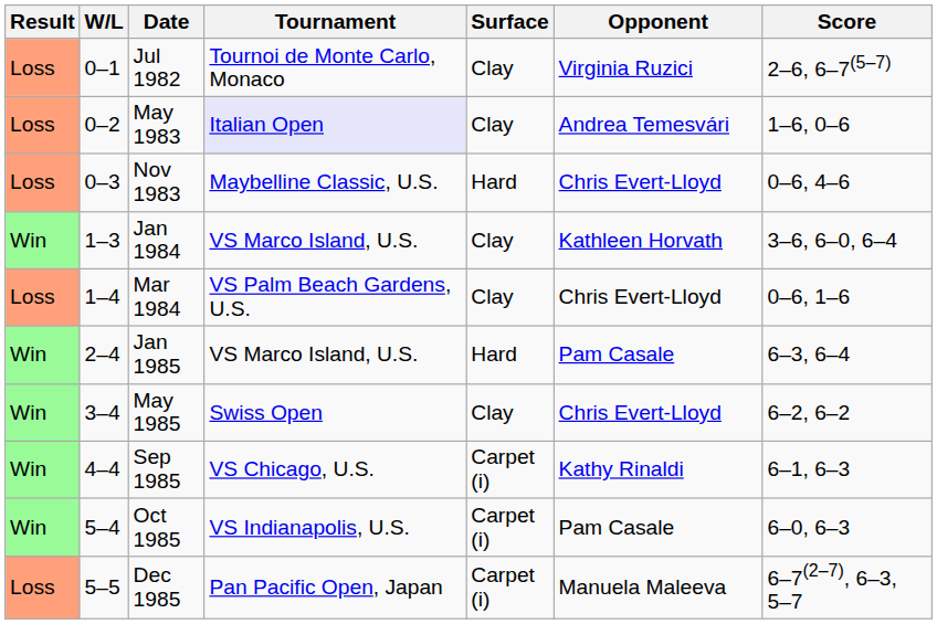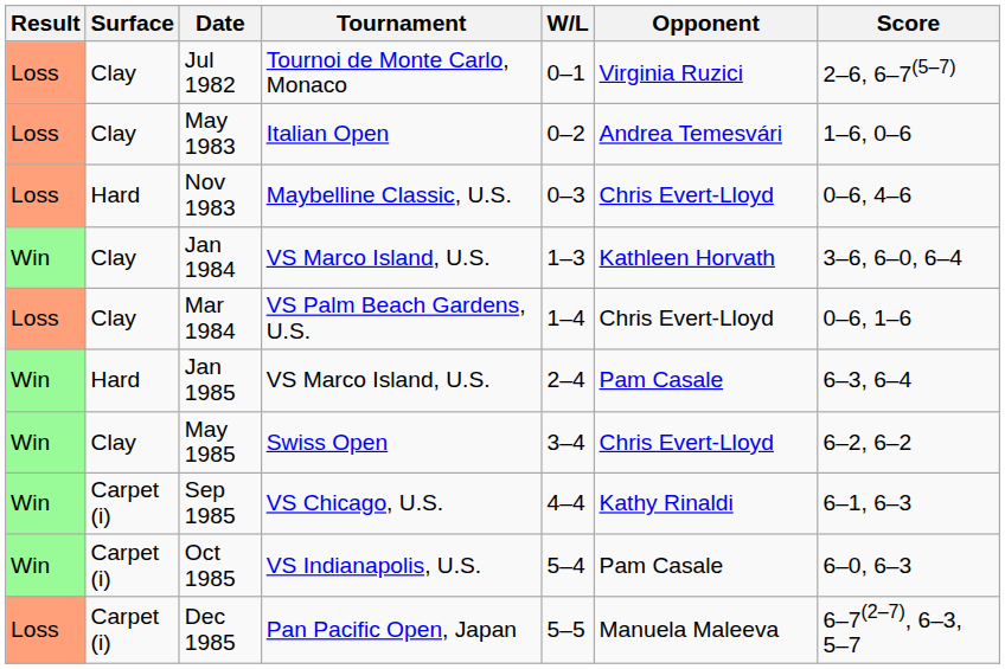 <table class="sortable wikitable">
 <tr>
 <th>Result</th>
-<th class="unsortable">W/L</th>
+<th style="width:50px">Surface</th>
 <th style="width:50px">Date</th>
 <th style="width:190px">Tournament</th>
-<th style="width:50px">Surface</th>
+<th class="unsortable">W/L</th>
 <th style="width:150px">Opponent</th>
 <th style="width:120px" class="unsortable">Score</th>
 </tr>
 <tr>
 <td style="background:#ffa07a;">Loss</td>
-<td>0–1</td>
+<td>Clay</td>
 <td>Jul 1982</td>
 <td><a href='#'>Tournoi de Monte Carlo</a>, Monaco</td>
-<td>Clay</td>
+<td>0–1</td>
 <td> <a href='#'>Virginia Ruzici</a></td>
 <td>2–6, 6–7<sup>(5–7)</sup></td>
 </tr>
 <tr>
 <td style="background:#ffa07a;">Loss</td>
+<td>Clay</td>
+<td>May 1983</td>
+<td><a href='#'>Italian Open</a></td>
 <td>0–2</td>
-<td>May 1983</td>
-<td style="background: lavender;"><a href='#'>Italian Open</a></td>
-<td>Clay</td>
 <td> <a href='#'>Andrea Temesvári</a></td>
 <td>1–6, 0–6</td>
 </tr>
 <tr>
 <td style="background:#ffa07a;">Loss</td>
-<td>0–3</td>
+<td>Hard</td>
 <td>Nov 1983</td>
 <td><a href='#'>Maybelline Classic</a>, U.S.</td>
-<td>Hard</td>
+<td>0–3</td>
 <td> <a href='#'>Chris Evert-Lloyd</a></td>
 <td>0–6, 4–6</td>
 </tr>
 <tr>
 <td style="background:#98fb98;">Win</td>
-<td>1–3</td>
+<td>Clay</td>
 <td>Jan 1984</td>
 <td><a href='#'>VS Marco Island</a>, U.S.</td>
-<td>Clay</td>
+<td>1–3</td>
 <td> <a href='#'>Kathleen Horvath</a></td>
 <td>3–6, 6–0, 6–4</td>
 </tr>
 <tr>
 <td style="background:#ffa07a;">Loss</td>
-<td>1–4</td>
+<td>Clay</td>
 <td>Mar 1984</td>
 <td><a href='#'>VS Palm Beach Gardens</a>, U.S.</td>
-<td>Clay</td>
+<td>1–4</td>
 <td> Chris Evert-Lloyd</td>
 <td>0–6, 1–6</td>
 </tr>
 <tr>
 <td style="background:#98fb98;">Win</td>
-<td>2–4</td>
+<td>Hard</td>
 <td>Jan 1985</td>
 <td>VS Marco Island, U.S.</td>
-<td>Hard</td>
+<td>2–4</td>
 <td> <a href='#'>Pam Casale</a></td>
 <td>6–3, 6–4</td>
 </tr>
 <tr>
 <td style="background:#98fb98;">Win</td>
-<td>3–4</td>
+<td>Clay</td>
 <td>May 1985</td>
 <td><a href='#'>Swiss Open</a></td>
-<td>Clay</td>
+<td>3–4</td>
 <td> <a href='#'>Chris Evert-Lloyd</a></td>
 <td>6–2, 6–2</td>
 </tr>
 <tr>
 <td style="background:#98fb98;">Win</td>
-<td>4–4</td>
+<td>Carpet (i)</td>
 <td>Sep 1985</td>
 <td><a href='#'>VS Chicago</a>, U.S.</td>
-<td>Carpet (i)</td>
+<td>4–4</td>
 <td> <a href='#'>Kathy Rinaldi</a></td>
 <td>6–1, 6–3</td>
 </tr>
 <tr>
 <td style="background:#98fb98;">Win</td>
-<td>5–4</td>
+<td>Carpet (i)</td>
 <td>Oct 1985</td>
 <td><a href='#'>VS Indianapolis</a>, U.S.</td>
-<td>Carpet (i)</td>
+<td>5–4</td>
 <td> Pam Casale</td>
 <td>6–0, 6–3</td>
 </tr>
 <tr>
 <td style="background:#ffa07a;">Loss</td>
-<td>5–5</td>
+<td>Carpet (i)</td>
 <td>Dec 1985</td>
 <td><a href='#'>Pan Pacific Open</a>, Japan</td>
-<td>Carpet (i)</td>
+<td>5–5</td>
 <td> Manuela Maleeva</td>
 <td>6–7<sup>(2–7)</sup>, 6–3, 5–7</td>
 </tr>
 </table>
